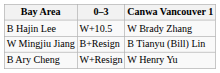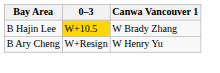 <table class="wikitable">
 <tr>
 <th>Bay Area</th>
 <th>0–3</th>
 <th>Canwa Vancouver 1</th>
 </tr>
 <tr>
 <td>B Hajin Lee</td>
-<td>W+10.5</td>
+<td style="background: gold;">W+10.5</td>
 <td>W Brady Zhang</td>
-</tr>
-<tr>
-<td>W Mingjiu Jiang</td>
-<td>B+Resign</td>
-<td>B Tianyu (Bill) Lin</td>
 </tr>
 <tr>
 <td>B Ary Cheng</td>
 <td>W+Resign</td>
 <td>W Henry Yu</td>
 </tr>
 </table>
